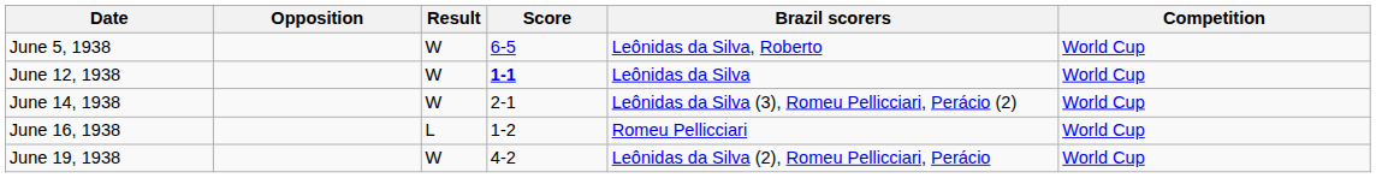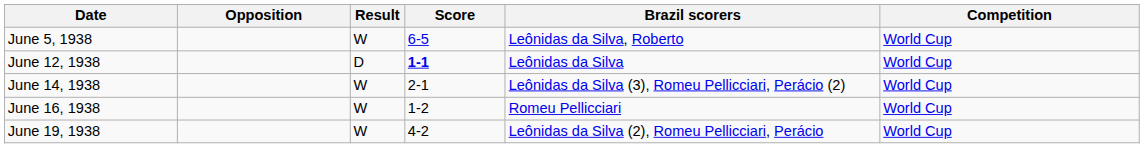 <table class="wikitable" style="text-align: left;">
 <tr>
 <th width=12%>Date</th>
 <th width=12%>Opposition</th>
 <th width=1%>Result</th>
 <th width=7%>Score</th>
 <th width=26%>Brazil scorers</th>
 <th width=18%>Competition</th>
 </tr>
 <tr>
 <td>June 5, 1938</td>
 <td></td>
 <td>W</td>
 <td><a href='#'>6-5</a></td>
 <td><a href='#'>Leônidas da Silva</a>, <a href='#'>Roberto</a></td>
 <td><a href='#'>World Cup</a></td>
 </tr>
 <tr>
 <td>June 12, 1938</td>
 <td></td>
-<td>W</td>
+<td>D</td>
 <td><strong><a href='#'>1-1</a></strong></td>
 <td><a href='#'>Leônidas da Silva</a></td>
 <td><a href='#'>World Cup</a></td>
 </tr>
 <tr>
 <td>June 14, 1938</td>
 <td></td>
 <td>W</td>
 <td>2-1</td>
 <td><a href='#'>Leônidas da Silva</a> (3), <a href='#'>Romeu Pellicciari</a>, <a href='#'>Perácio</a> (2)</td>
 <td><a href='#'>World Cup</a></td>
 </tr>
 <tr>
 <td>June 16, 1938</td>
 <td></td>
-<td>L</td>
+<td>W</td>
 <td>1-2</td>
 <td><a href='#'>Romeu Pellicciari</a></td>
 <td><a href='#'>World Cup</a></td>
 </tr>
 <tr>
 <td>June 19, 1938</td>
 <td></td>
 <td>W</td>
 <td>4-2</td>
 <td><a href='#'>Leônidas da Silva</a> (2), <a href='#'>Romeu Pellicciari</a>, <a href='#'>Perácio</a></td>
 <td><a href='#'>World Cup</a></td>
 </tr>
 </table>
